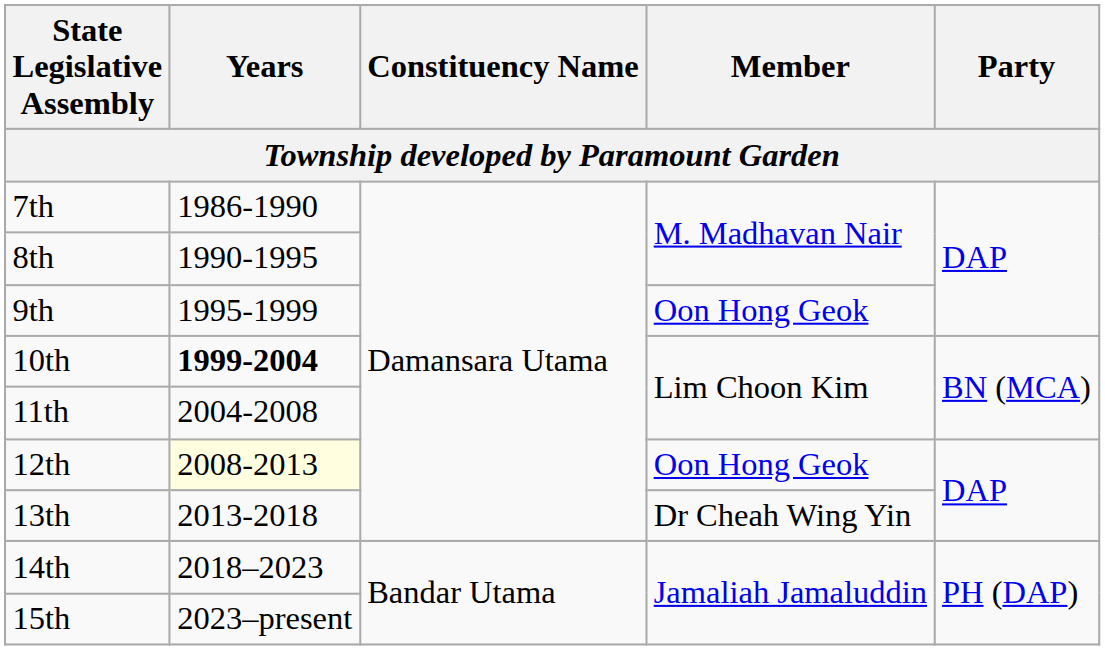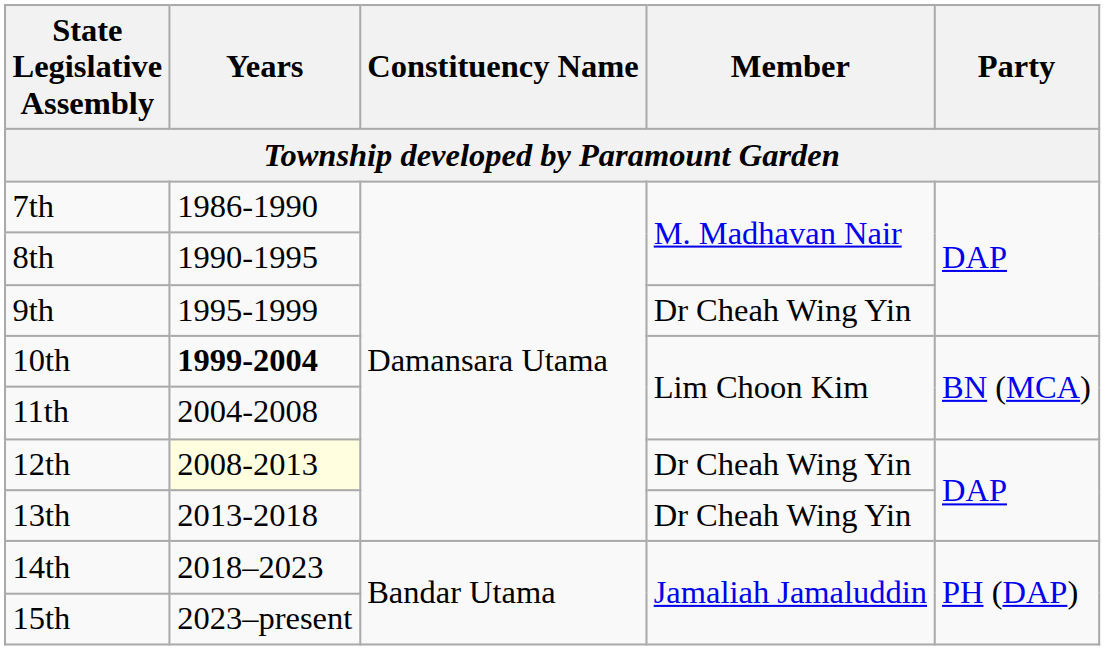 <table class="wikitable">
 <tr>
 <th>State<br>Legislative<br>Assembly</th>
 <th>Years</th>
 <th>Constituency Name</th>
 <th>Member</th>
 <th>Party</th>
 </tr>
 <tr>
 <th colspan="5" align="center"><em>Township developed by Paramount Garden</em></th>
 </tr>
 <tr>
 <td>7th</td>
 <td>1986-1990</td>
 <td rowspan="7">Damansara Utama</td>
 <td rowspan="2"><a href='#'>M. Madhavan Nair</a></td>
 <td rowspan="3"><a href='#'>DAP</a></td>
 </tr>
 <tr>
 <td>8th</td>
 <td>1990-1995</td>
 </tr>
 <tr>
 <td>9th</td>
 <td>1995-1999</td>
-<td><a href='#'>Oon Hong Geok</a></td>
+<td>Dr Cheah Wing Yin</td>
 </tr>
 <tr>
 <td>10th</td>
 <td><strong>1999-2004</strong></td>
 <td rowspan="2">Lim Choon Kim</td>
 <td rowspan="2"><a href='#'>BN</a> (<a href='#'>MCA</a>)</td>
 </tr>
 <tr>
 <td>11th</td>
 <td>2004-2008</td>
 </tr>
 <tr>
 <td>12th</td>
 <td style="background: lightyellow;">2008-2013</td>
-<td><a href='#'>Oon Hong Geok</a></td>
+<td>Dr Cheah Wing Yin</td>
 <td rowspan="2"><a href='#'>DAP</a></td>
 </tr>
 <tr>
 <td>13th</td>
 <td>2013-2018</td>
 <td>Dr Cheah Wing Yin</td>
 </tr>
 <tr>
 <td>14th</td>
 <td>2018–2023</td>
 <td rowspan="2">Bandar Utama</td>
 <td rowspan="2"><a href='#'>Jamaliah Jamaluddin</a></td>
 <td rowspan="2"><a href='#'>PH</a> (<a href='#'>DAP</a>)</td>
 </tr>
 <tr>
 <td>15th</td>
 <td>2023–present</td>
 </tr>
 </table>
